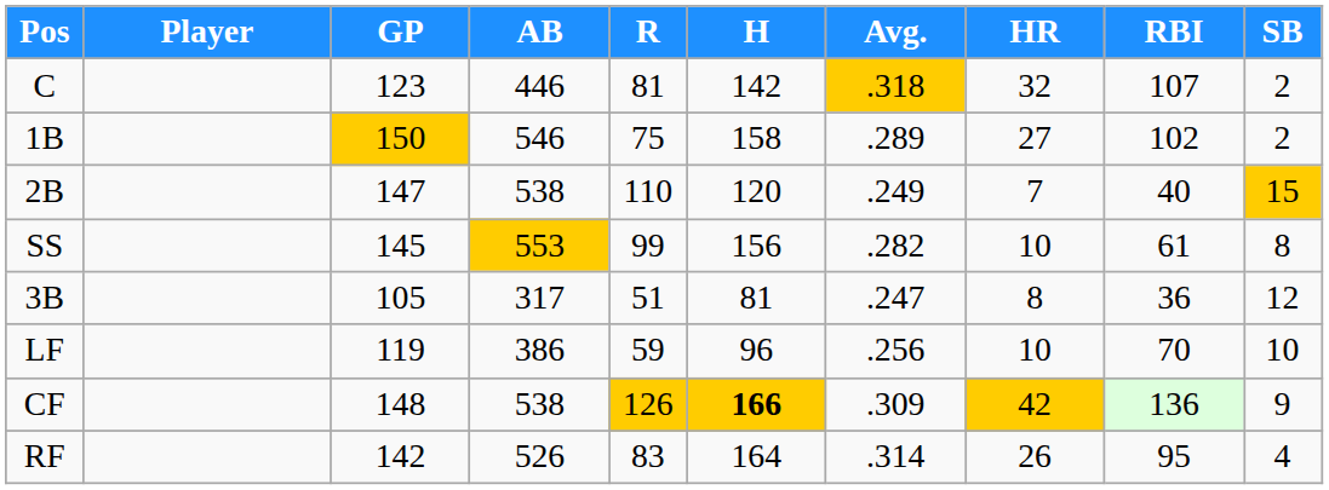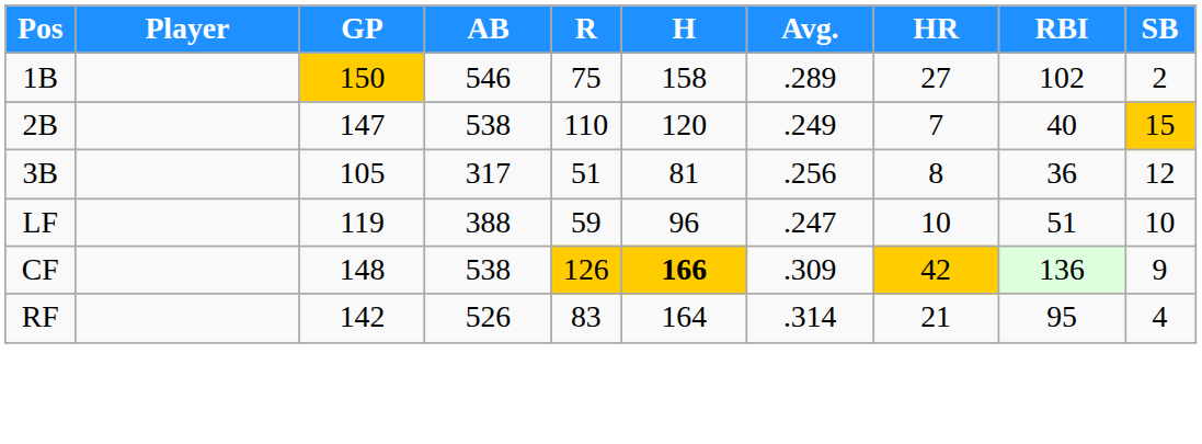 <table class="wikitable sortable">
 <tr>
 <th style="background:#1E90FF;color:#ffffff;" width="5%">Pos</th>
 <th style="background:#1E90FF;color:#ffffff;" width="16%">Player</th>
 <th style="background:#1E90FF;color:#ffffff;" width="9%">GP</th>
 <th style="background:#1E90FF;color:#ffffff;" width="9%">AB</th>
 <th style="background:#1E90FF;color:#ffffff;" width="5%">R</th>
 <th style="background:#1E90FF;color:#ffffff;" width="9%">H</th>
 <th style="background:#1E90FF;color:#ffffff;" width="9%">Avg.</th>
 <th style="background:#1E90FF;color:#ffffff;" width="9%">HR</th>
 <th style="background:#1E90FF;color:#ffffff;" width="9%">RBI</th>
 <th style="background:#1E90FF;color:#ffffff;" width="5%">SB</th>
-</tr>
-<tr align="center">
-<td>C</td>
-<td></td>
-<td>123</td>
-<td>446</td>
-<td>81</td>
-<td>142</td>
-<td bgcolor=#ffcc00>.318</td>
-<td>32</td>
-<td>107</td>
-<td>2</td>
 </tr>
 <tr align="center">
 <td>1B</td>
 <td></td>
 <td bgcolor=#ffcc00>150</td>
 <td>546</td>
 <td>75</td>
 <td>158</td>
 <td>.289</td>
 <td>27</td>
 <td>102</td>
 <td>2</td>
 </tr>
 <tr align="center">
 <td>2B</td>
 <td></td>
 <td>147</td>
 <td>538</td>
 <td>110</td>
 <td>120</td>
 <td>.249</td>
 <td>7</td>
 <td>40</td>
 <td bgcolor=#ffcc00>15</td>
 </tr>
 <tr align="center">
-<td>SS</td>
-<td></td>
-<td>145</td>
-<td bgcolor=#ffcc00>553</td>
-<td>99</td>
-<td>156</td>
-<td>.282</td>
-<td>10</td>
-<td>61</td>
-<td>8</td>
-</tr>
-<tr align="center">
 <td>3B</td>
 <td></td>
 <td>105</td>
 <td>317</td>
 <td>51</td>
 <td>81</td>
-<td>.247</td>
+<td>.256</td>
 <td>8</td>
 <td>36</td>
 <td>12</td>
 </tr>
 <tr align="center">
 <td>LF</td>
 <td></td>
 <td>119</td>
-<td>386</td>
+<td>388</td>
 <td>59</td>
 <td>96</td>
-<td>.256</td>
+<td>.247</td>
 <td>10</td>
-<td>70</td>
+<td>51</td>
 <td>10</td>
 </tr>
 <tr align="center">
 <td>CF</td>
 <td></td>
 <td>148</td>
 <td>538</td>
 <td bgcolor=#ffcc00>126</td>
 <td bgcolor=#ffcc00><strong>166</strong></td>
 <td>.309</td>
 <td bgcolor=#ffcc00>42</td>
 <td bgcolor=#DDFFDD>136</td>
 <td>9</td>
 </tr>
 <tr align="center">
 <td>RF</td>
 <td></td>
 <td>142</td>
 <td>526</td>
 <td>83</td>
 <td>164</td>
 <td>.314</td>
-<td>26</td>
+<td>21</td>
 <td>95</td>
 <td>4</td>
 </tr>
 </table>
